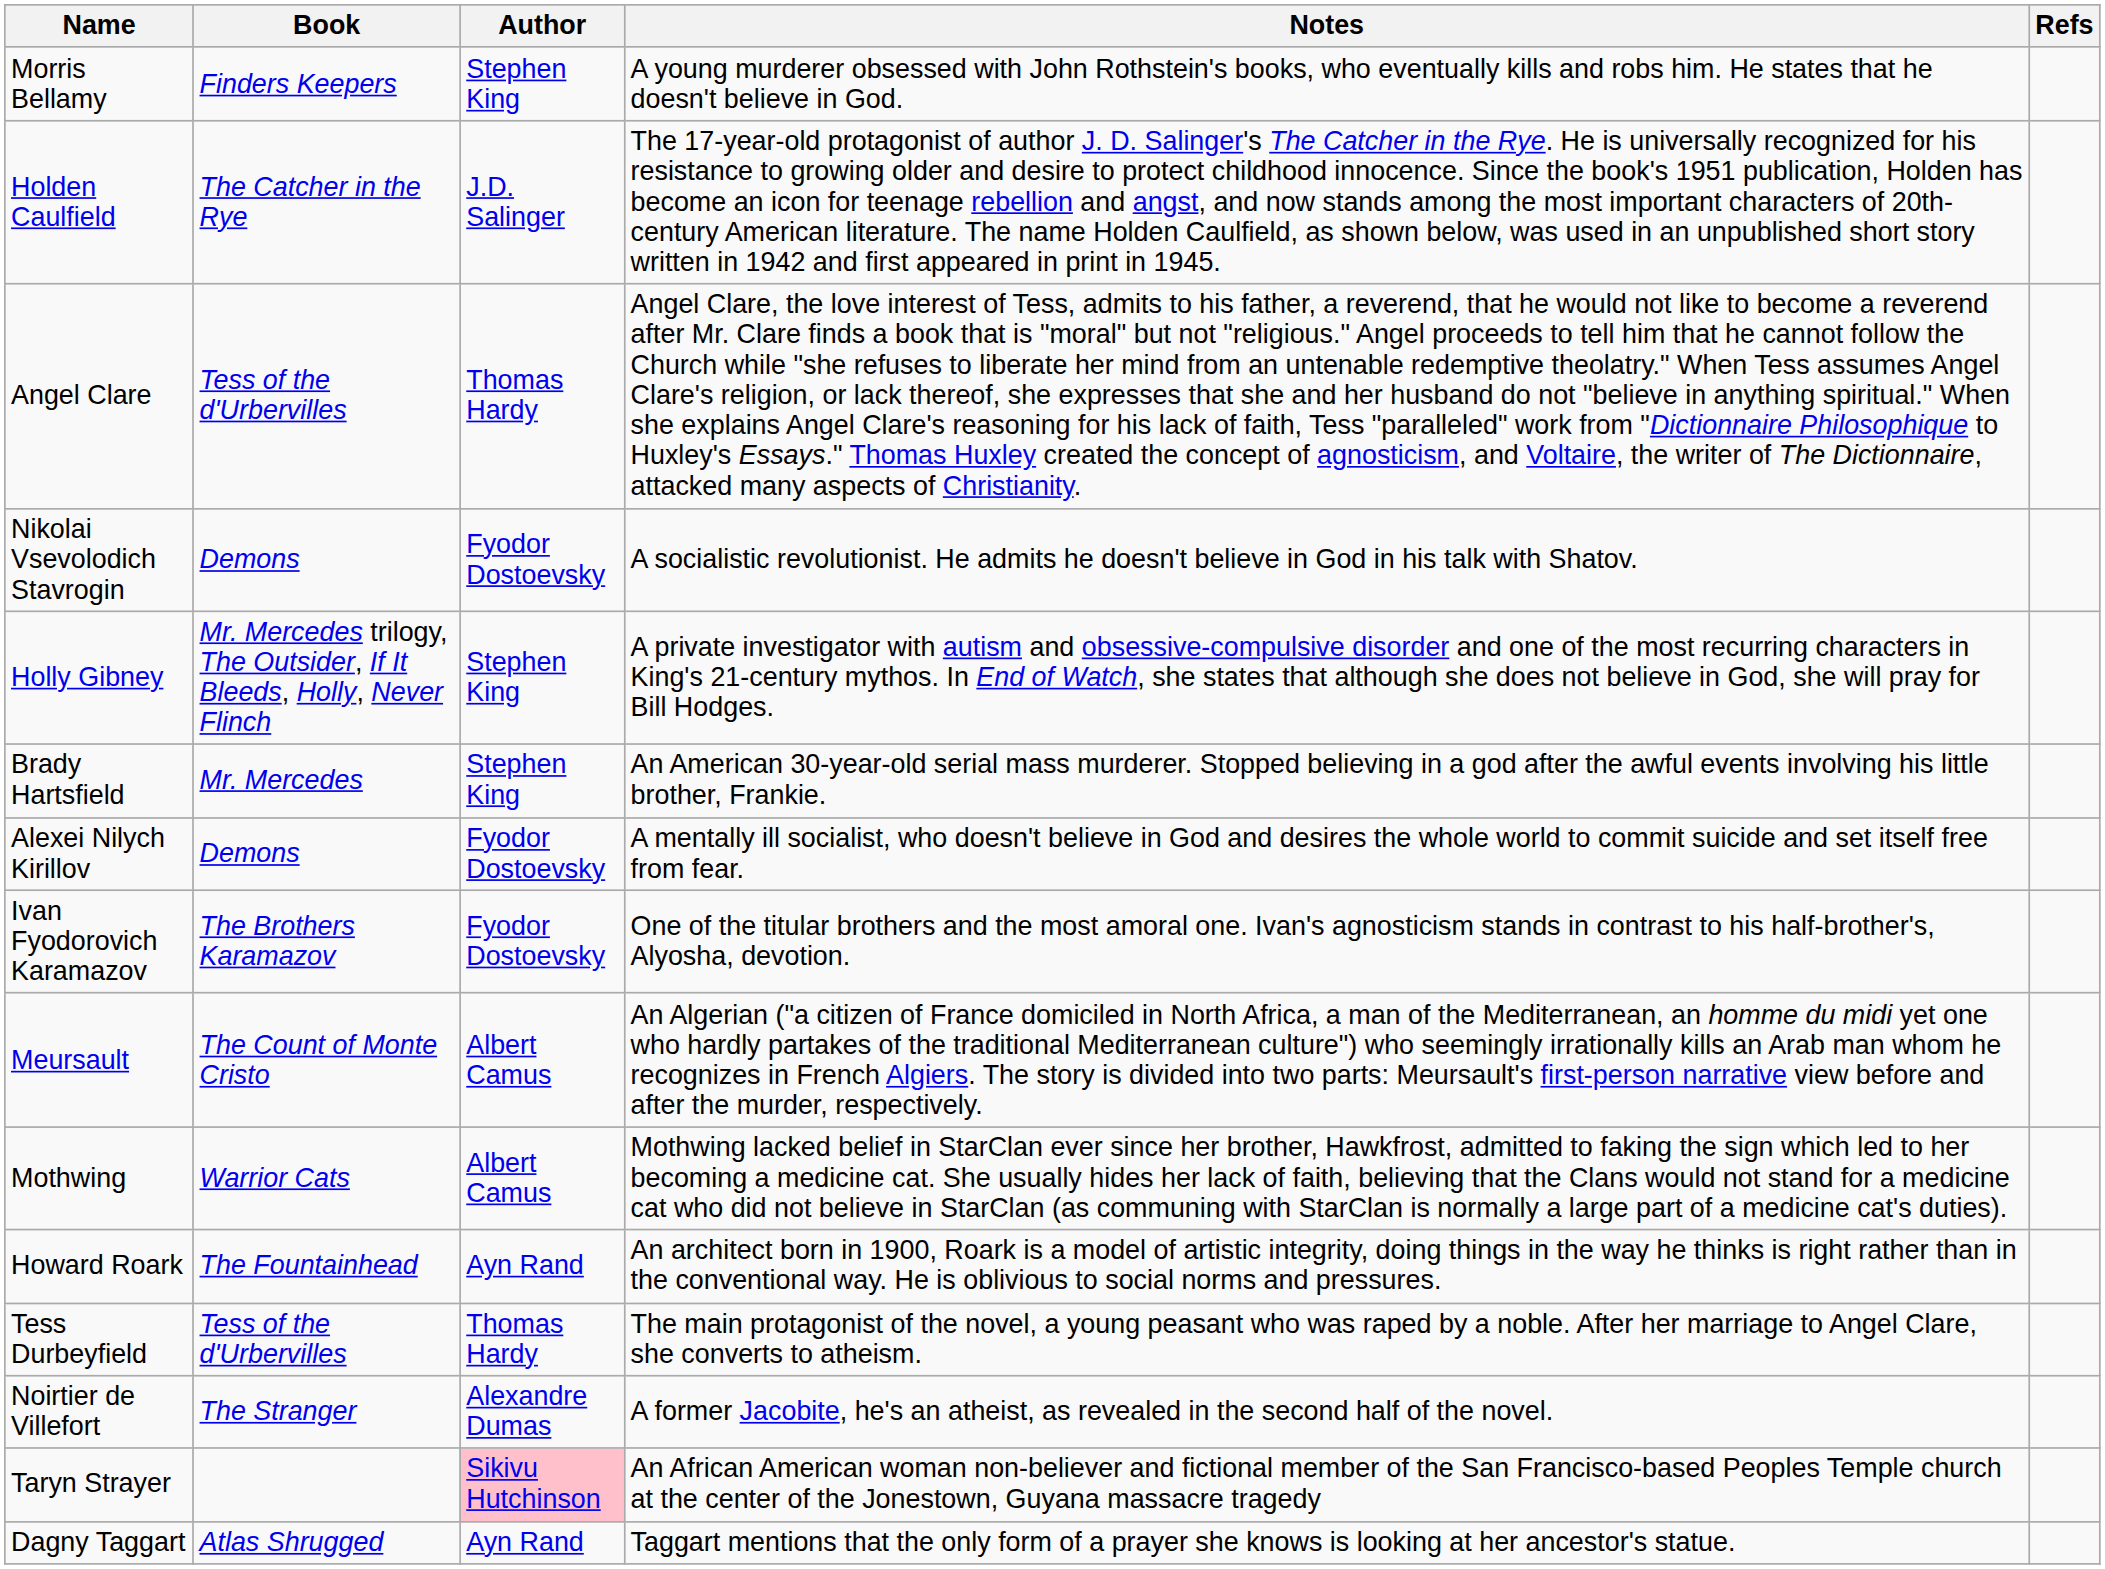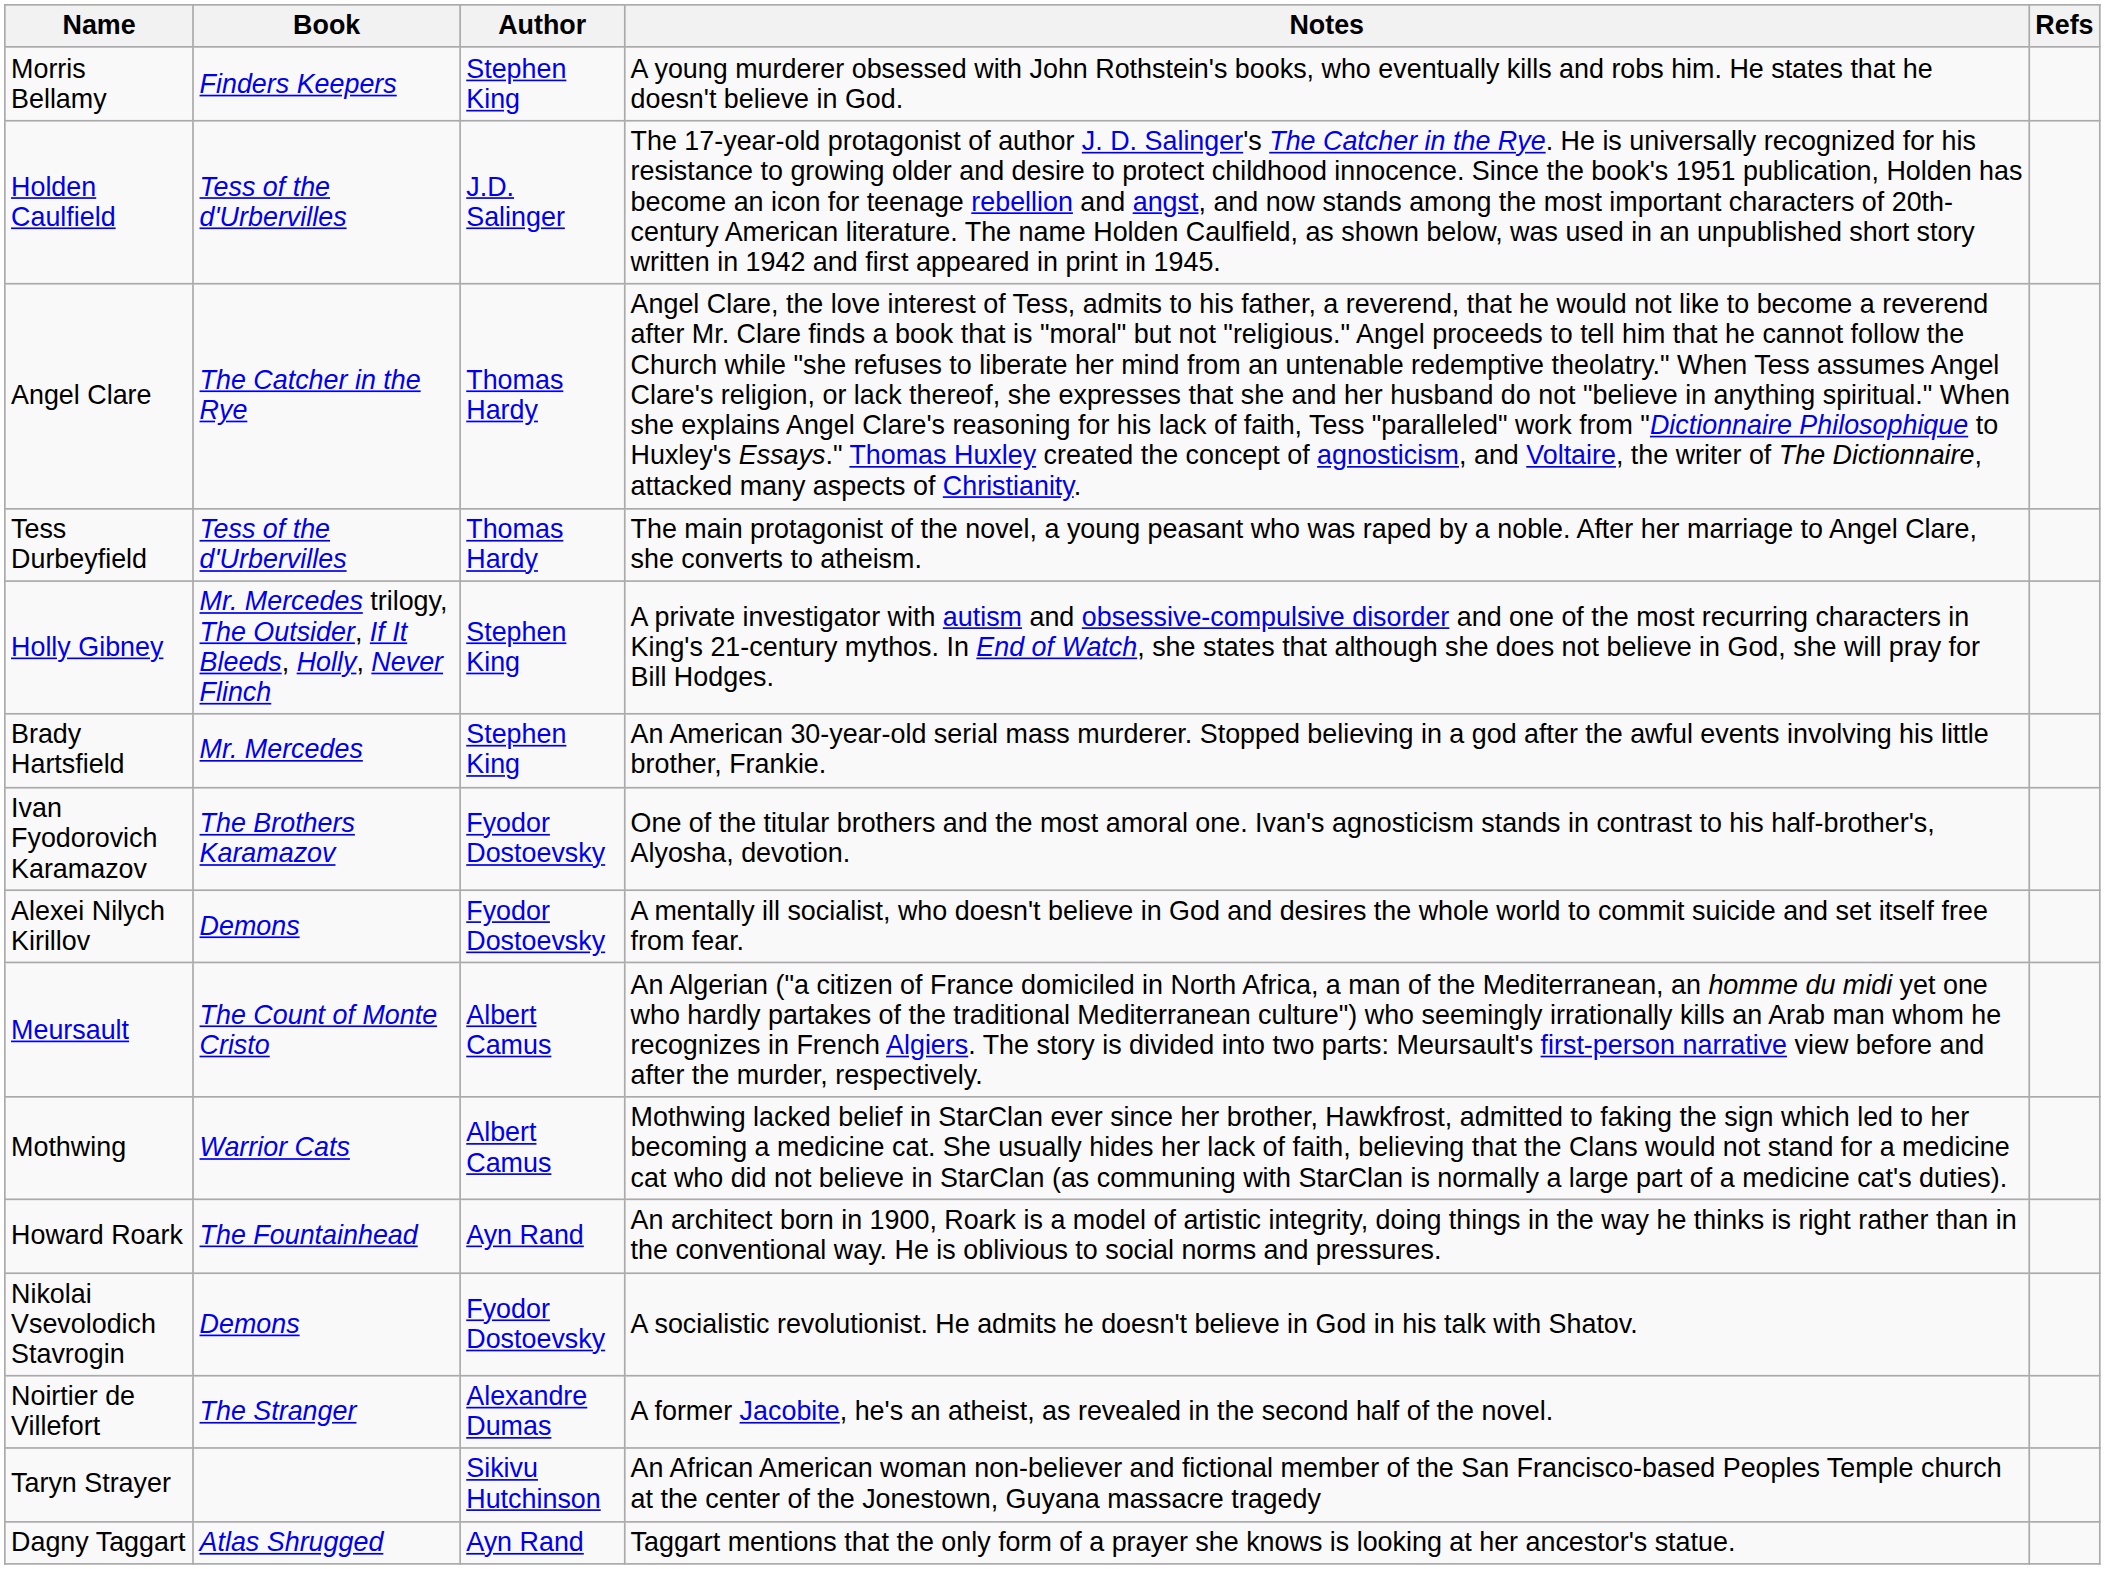 <table class="wikitable sortable">
 <tr>
 <th>Name</th>
 <th>Book</th>
 <th>Author</th>
 <th>Notes</th>
 <th>Refs</th>
 </tr>
 <tr>
 <td>Morris Bellamy</td>
 <td><em><a href='#'>Finders Keepers</a></em></td>
 <td><a href='#'>Stephen King</a></td>
 <td>A young murderer obsessed with John Rothstein's books, who eventually kills and robs him. He states that he doesn't believe in God.</td>
 <td></td>
 </tr>
 <tr>
 <td><a href='#'>Holden Caulfield</a></td>
-<td><em><a href='#'>The Catcher in the Rye</a></em></td>
+<td><em><a href='#'>Tess of the d'Urbervilles</a></em></td>
 <td><a href='#'>J.D. Salinger</a></td>
 <td>The 17-year-old protagonist of author <a href='#'>J. D. Salinger</a>'s <em><a href='#'>The Catcher in the Rye</a></em>. He is universally recognized for his resistance to growing older and desire to protect childhood innocence. Since the book's 1951 publication, Holden has become an icon for teenage <a href='#'>rebellion</a> and <a href='#'>angst</a>, and now stands among the most important characters of 20th-century American literature. The name Holden Caulfield, as shown below, was used in an unpublished short story written in 1942 and first appeared in print in 1945.</td>
 <td></td>
 </tr>
 <tr>
 <td>Angel Clare</td>
-<td><em><a href='#'>Tess of the d'Urbervilles</a></em></td>
+<td><em><a href='#'>The Catcher in the Rye</a></em></td>
 <td><a href='#'>Thomas Hardy</a></td>
 <td>Angel Clare, the love interest of Tess, admits to his father, a reverend, that he would not like to become a reverend after Mr. Clare finds a book that is "moral" but not "religious." Angel proceeds to tell him that he cannot follow the Church while "she refuses to liberate her mind from an untenable redemptive theolatry." When Tess assumes Angel Clare's religion, or lack thereof, she expresses that she and her husband do not "believe in anything spiritual." When she explains Angel Clare's reasoning for his lack of faith, Tess "paralleled" work from "<em><a href='#'>Dictionnaire Philosophique</a></em> to Huxley's <em>Essays</em>." <a href='#'>Thomas Huxley</a> created the concept of <a href='#'>agnosticism</a>, and <a href='#'>Voltaire</a>, the writer of <em>The Dictionnaire</em>, attacked many aspects of <a href='#'>Christianity</a>.</td>
 <td></td>
 </tr>
 <tr>
-<td>Nikolai Vsevolodich Stavrogin</td>
-<td><em><a href='#'>Demons</a></em></td>
-<td><a href='#'>Fyodor Dostoevsky</a></td>
-<td>A socialistic revolutionist. He admits he doesn't believe in God in his talk with Shatov.</td>
+<td>Tess Durbeyfield</td>
+<td><em><a href='#'>Tess of the d'Urbervilles</a></em></td>
+<td><a href='#'>Thomas Hardy</a></td>
+<td>The main protagonist of the novel, a young peasant who was raped by a noble. After her marriage to Angel Clare, she converts to atheism.</td>
 <td></td>
 </tr>
 <tr>
 <td><a href='#'>Holly Gibney</a></td>
 <td><em><a href='#'>Mr. Mercedes</a></em> trilogy, <em><a href='#'>The Outsider</a></em>, <em><a href='#'>If It Bleeds</a></em>, <em><a href='#'>Holly</a></em>, <em><a href='#'>Never Flinch</a></em></td>
 <td><a href='#'>Stephen King</a></td>
 <td>A private investigator with <a href='#'>autism</a> and <a href='#'>obsessive-compulsive disorder</a> and one of the most recurring characters in King's 21-century mythos. In <em><a href='#'>End of Watch</a></em>, she states that although she does not believe in God, she will pray for Bill Hodges.</td>
 <td></td>
 </tr>
 <tr>
 <td>Brady Hartsfield</td>
 <td><em><a href='#'>Mr. Mercedes</a></em></td>
 <td><a href='#'>Stephen King</a></td>
 <td>An American 30-year-old serial mass murderer. Stopped believing in a god after the awful events involving his little brother, Frankie.</td>
 <td></td>
 </tr>
 <tr>
+<td>Ivan Fyodorovich Karamazov</td>
+<td><em><a href='#'>The Brothers Karamazov</a></em></td>
+<td><a href='#'>Fyodor Dostoevsky</a></td>
+<td>One of the titular brothers and the most amoral one. Ivan's agnosticism stands in contrast to his half-brother's, Alyosha, devotion.</td>
+<td></td>
+</tr>
+<tr>
 <td>Alexei Nilych Kirillov</td>
 <td><em><a href='#'>Demons</a></em></td>
 <td><a href='#'>Fyodor Dostoevsky</a></td>
 <td>A mentally ill socialist, who doesn't believe in God and desires the whole world to commit suicide and set itself free from fear.</td>
-<td></td>
-</tr>
-<tr>
-<td>Ivan Fyodorovich Karamazov</td>
-<td><em><a href='#'>The Brothers Karamazov</a></em></td>
-<td><a href='#'>Fyodor Dostoevsky</a></td>
-<td>One of the titular brothers and the most amoral one. Ivan's agnosticism stands in contrast to his half-brother's, Alyosha, devotion.</td>
 <td></td>
 </tr>
 <tr>
 <td><a href='#'>Meursault</a></td>
 <td><em><a href='#'>The Count of Monte Cristo</a></em></td>
 <td><a href='#'>Albert Camus</a></td>
 <td>An Algerian ("a citizen of France domiciled in North Africa, a man of the Mediterranean, an <em>homme du midi</em> yet one who hardly partakes of the traditional Mediterranean culture") who seemingly irrationally kills an Arab man whom he recognizes in French <a href='#'>Algiers</a>. The story is divided into two parts: Meursault's <a href='#'>first-person narrative</a> view before and after the murder, respectively.</td>
 <td></td>
 </tr>
 <tr>
 <td>Mothwing</td>
 <td><em><a href='#'>Warrior Cats</a></em></td>
 <td><a href='#'>Albert Camus</a></td>
 <td>Mothwing lacked belief in StarClan ever since her brother, Hawkfrost, admitted to faking the sign which led to her becoming a medicine cat. She usually hides her lack of faith, believing that the Clans would not stand for a medicine cat who did not believe in StarClan (as communing with StarClan is normally a large part of a medicine cat's duties).</td>
 <td></td>
 </tr>
 <tr>
 <td>Howard Roark</td>
 <td><em><a href='#'>The Fountainhead</a></em></td>
 <td><a href='#'>Ayn Rand</a></td>
 <td>An architect born in 1900, Roark is a model of artistic integrity, doing things in the way he thinks is right rather than in the conventional way. He is oblivious to social norms and pressures.</td>
 <td></td>
 </tr>
 <tr>
-<td>Tess Durbeyfield</td>
-<td><em><a href='#'>Tess of the d'Urbervilles</a></em></td>
-<td><a href='#'>Thomas Hardy</a></td>
-<td>The main protagonist of the novel, a young peasant who was raped by a noble. After her marriage to Angel Clare, she converts to atheism.</td>
+<td>Nikolai Vsevolodich Stavrogin</td>
+<td><em><a href='#'>Demons</a></em></td>
+<td><a href='#'>Fyodor Dostoevsky</a></td>
+<td>A socialistic revolutionist. He admits he doesn't believe in God in his talk with Shatov.</td>
 <td></td>
 </tr>
 <tr>
 <td>Noirtier de Villefort</td>
 <td><em><a href='#'>The Stranger</a></em></td>
 <td><a href='#'>Alexandre Dumas</a></td>
 <td>A former <a href='#'>Jacobite</a>, he's an atheist, as revealed in the second half of the novel.</td>
 <td></td>
 </tr>
 <tr>
 <td>Taryn Strayer</td>
 <td><em></em></td>
-<td style="background: pink;"><a href='#'>Sikivu Hutchinson</a></td>
+<td><a href='#'>Sikivu Hutchinson</a></td>
 <td>An African American woman non-believer and fictional member of the San Francisco-based Peoples Temple church at the center of the Jonestown, Guyana massacre tragedy</td>
 <td></td>
 </tr>
 <tr>
 <td>Dagny Taggart</td>
 <td><em><a href='#'>Atlas Shrugged</a></em></td>
 <td><a href='#'>Ayn Rand</a></td>
 <td>Taggart mentions that the only form of a prayer she knows is looking at her ancestor's statue.</td>
 <td></td>
 </tr>
 </table>
